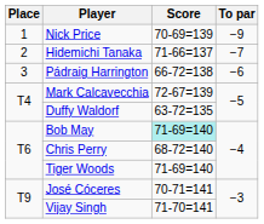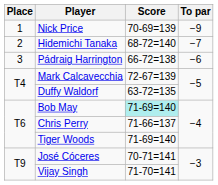 <table class="wikitable">
 <tr>
 <th>Place</th>
 <th>Player</th>
 <th>Score</th>
 <th>To par</th>
 </tr>
 <tr>
 <td align=center>1</td>
 <td> <a href='#'>Nick Price</a></td>
 <td align=center>70-69=139</td>
 <td align=center>−9</td>
 </tr>
 <tr>
 <td align=center>2</td>
 <td> <a href='#'>Hidemichi Tanaka</a></td>
-<td align=center>71-66=137</td>
+<td align=center>68-72=140</td>
 <td align=center>−7</td>
 </tr>
 <tr>
 <td align=center>3</td>
 <td> <a href='#'>Pádraig Harrington</a></td>
 <td align=center>66-72=138</td>
 <td align=center>−6</td>
 </tr>
 <tr>
 <td rowspan="2" align=center>T4</td>
 <td> <a href='#'>Mark Calcavecchia</a></td>
 <td align=center>72-67=139</td>
 <td rowspan="2" align=center>−5</td>
 </tr>
 <tr>
 <td> <a href='#'>Duffy Waldorf</a></td>
 <td align=center>63-72=135</td>
 </tr>
 <tr>
 <td rowspan="3" align=center>T6</td>
 <td> <a href='#'>Bob May</a></td>
 <td align=center style="background: paleturquoise;">71-69=140</td>
 <td rowspan="3" align=center>−4</td>
 </tr>
 <tr>
 <td> <a href='#'>Chris Perry</a></td>
-<td align=center>68-72=140</td>
+<td align=center>71-66=137</td>
 </tr>
 <tr>
 <td> <a href='#'>Tiger Woods</a></td>
 <td align=center>71-69=140</td>
 </tr>
 <tr>
 <td rowspan="2" align=center>T9</td>
 <td> <a href='#'>José Cóceres</a></td>
 <td align=center>70-71=141</td>
 <td rowspan="2" align=center>−3</td>
 </tr>
 <tr>
 <td> <a href='#'>Vijay Singh</a></td>
 <td align=center>71-70=141</td>
 </tr>
 </table>
